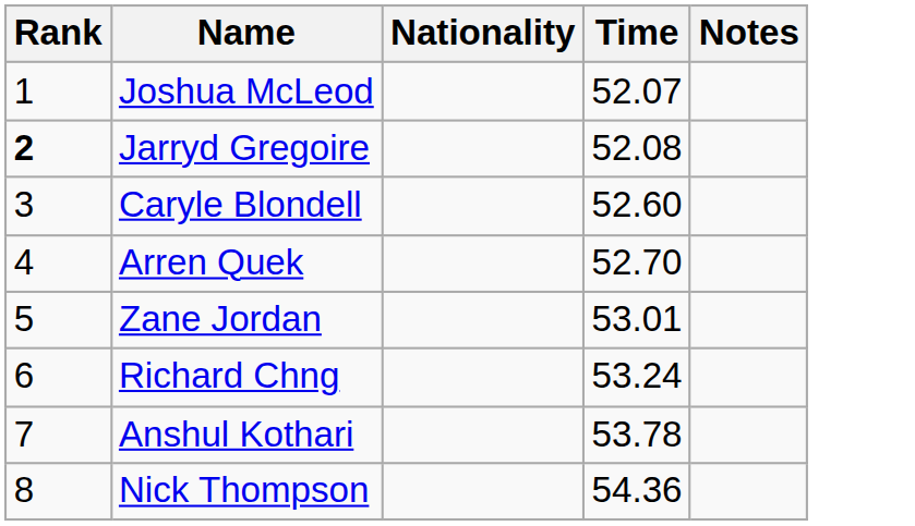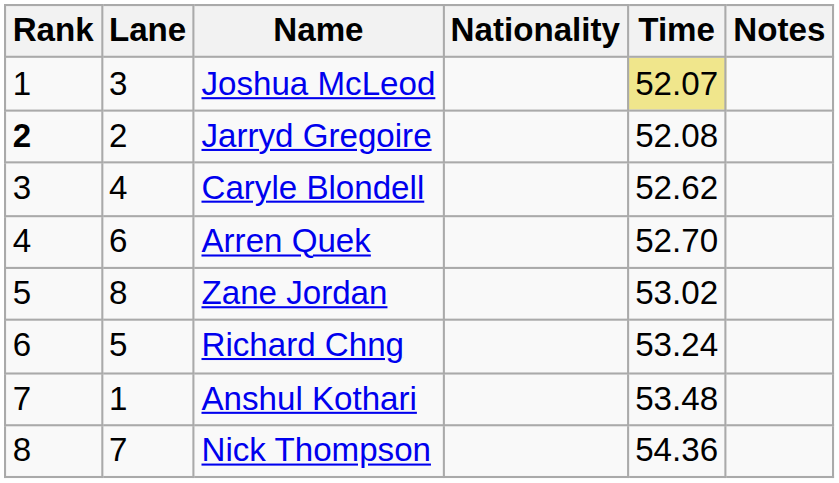 <table class="wikitable">
 <tr>
 <th>Rank</th>
+<th>Lane</th>
 <th>Name</th>
 <th>Nationality</th>
 <th>Time</th>
 <th>Notes</th>
 </tr>
 <tr>
 <td>1</td>
+<td>3</td>
 <td><a href='#'>Joshua McLeod</a></td>
 <td></td>
-<td>52.07</td>
+<td style="background: khaki;">52.07</td>
 <td></td>
 </tr>
 <tr>
 <td><strong>2</strong></td>
+<td>2</td>
 <td><a href='#'>Jarryd Gregoire</a></td>
 <td></td>
 <td>52.08</td>
 <td></td>
 </tr>
 <tr>
 <td>3</td>
+<td>4</td>
 <td><a href='#'>Caryle Blondell</a></td>
 <td></td>
-<td>52.60</td>
+<td>52.62</td>
 <td></td>
 </tr>
 <tr>
 <td>4</td>
+<td>6</td>
 <td><a href='#'>Arren Quek</a></td>
 <td></td>
 <td>52.70</td>
 <td></td>
 </tr>
 <tr>
 <td>5</td>
+<td>8</td>
 <td><a href='#'>Zane Jordan</a></td>
 <td></td>
-<td>53.01</td>
+<td>53.02</td>
 <td></td>
 </tr>
 <tr>
 <td>6</td>
+<td>5</td>
 <td><a href='#'>Richard Chng</a></td>
 <td></td>
 <td>53.24</td>
 <td></td>
 </tr>
 <tr>
 <td>7</td>
+<td>1</td>
 <td><a href='#'>Anshul Kothari</a></td>
 <td></td>
-<td>53.78</td>
+<td>53.48</td>
 <td></td>
 </tr>
 <tr>
 <td>8</td>
+<td>7</td>
 <td><a href='#'>Nick Thompson</a></td>
 <td></td>
 <td>54.36</td>
 <td></td>
 </tr>
 </table>
